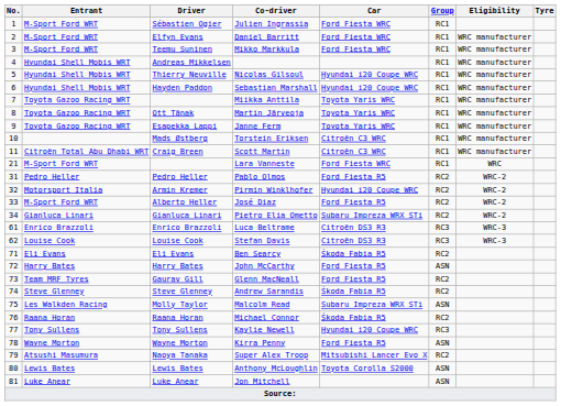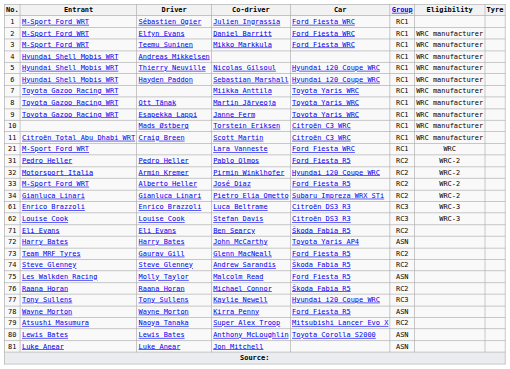 <table class="wikitable" style="font-size: 85%;">
 <tr>
 <th>No.</th>
 <th>Entrant</th>
 <th>Driver</th>
 <th>Co-driver</th>
 <th>Car</th>
 <th><a href='#'>Group</a></th>
 <th>Eligibility</th>
 <th>Tyre</th>
 </tr>
 <tr>
 <td align="center">1</td>
 <td> <a href='#'>M-Sport Ford WRT</a></td>
 <td> <a href='#'>Sébastien Ogier</a></td>
 <td> <a href='#'>Julien Ingrassia</a></td>
 <td><a href='#'>Ford Fiesta WRC</a></td>
 <td align="center">RC1</td>
 <td align="center"></td>
 <td align="center"></td>
 </tr>
 <tr>
 <td align="center">2</td>
 <td> <a href='#'>M-Sport Ford WRT</a></td>
 <td> <a href='#'>Elfyn Evans</a></td>
 <td> <a href='#'>Daniel Barritt</a></td>
 <td><a href='#'>Ford Fiesta WRC</a></td>
 <td align="center">RC1</td>
 <td align="center">WRC manufacturer</td>
 <td align="center"></td>
 </tr>
 <tr>
 <td align="center">3</td>
 <td> <a href='#'>M-Sport Ford WRT</a></td>
 <td> <a href='#'>Teemu Suninen</a></td>
 <td> <a href='#'>Mikko Markkula</a></td>
 <td><a href='#'>Ford Fiesta WRC</a></td>
 <td align="center">RC1</td>
 <td align="center">WRC manufacturer</td>
 <td align="center"></td>
 </tr>
 <tr>
 <td align="center">4</td>
 <td> <a href='#'>Hyundai Shell Mobis WRT</a></td>
 <td> <a href='#'>Andreas Mikkelsen</a></td>
 <td></td>
 <td></td>
 <td align="center">RC1</td>
 <td align="center">WRC manufacturer</td>
 <td align="center"></td>
 </tr>
 <tr>
 <td align="center">5</td>
 <td> <a href='#'>Hyundai Shell Mobis WRT</a></td>
 <td> <a href='#'>Thierry Neuville</a></td>
 <td> <a href='#'>Nicolas Gilsoul</a></td>
 <td><a href='#'>Hyundai i20 Coupe WRC</a></td>
 <td align="center">RC1</td>
 <td align="center">WRC manufacturer</td>
 <td align="center"></td>
 </tr>
 <tr>
 <td align="center">6</td>
 <td> <a href='#'>Hyundai Shell Mobis WRT</a></td>
 <td> <a href='#'>Hayden Paddon</a></td>
 <td> <a href='#'>Sebastian Marshall</a></td>
 <td><a href='#'>Hyundai i20 Coupe WRC</a></td>
 <td align="center">RC1</td>
 <td align="center">WRC manufacturer</td>
 <td align="center"></td>
 </tr>
 <tr>
 <td align="center">7</td>
 <td> <a href='#'>Toyota Gazoo Racing WRT</a></td>
 <td></td>
 <td> <a href='#'>Miikka Anttila</a></td>
 <td><a href='#'>Toyota Yaris WRC</a></td>
 <td align="center">RC1</td>
 <td align="center">WRC manufacturer</td>
 <td align="center"></td>
 </tr>
 <tr>
 <td align="center">8</td>
 <td> <a href='#'>Toyota Gazoo Racing WRT</a></td>
 <td> <a href='#'>Ott Tänak</a></td>
 <td> <a href='#'>Martin Järveoja</a></td>
 <td><a href='#'>Toyota Yaris WRC</a></td>
 <td align="center">RC1</td>
 <td align="center">WRC manufacturer</td>
 <td align="center"></td>
 </tr>
 <tr>
 <td align="center">9</td>
 <td> <a href='#'>Toyota Gazoo Racing WRT</a></td>
 <td> <a href='#'>Esapekka Lappi</a></td>
 <td> <a href='#'>Janne Ferm</a></td>
 <td><a href='#'>Toyota Yaris WRC</a></td>
 <td align="center">RC1</td>
 <td align="center">WRC manufacturer</td>
 <td align="center"></td>
 </tr>
 <tr>
 <td align="center">10</td>
 <td></td>
 <td> <a href='#'>Mads Østberg</a></td>
 <td> <a href='#'>Torstein Eriksen</a></td>
 <td><a href='#'>Citroën C3 WRC</a></td>
 <td align="center">RC1</td>
 <td align="center">WRC manufacturer</td>
 <td align="center"></td>
 </tr>
 <tr>
 <td align="center">11</td>
 <td> <a href='#'>Citroën Total Abu Dhabi WRT</a></td>
 <td> <a href='#'>Craig Breen</a></td>
 <td> <a href='#'>Scott Martin</a></td>
 <td><a href='#'>Citroën C3 WRC</a></td>
 <td align="center">RC1</td>
 <td align="center">WRC manufacturer</td>
 <td align="center"></td>
 </tr>
 <tr>
 <td align="center">21</td>
 <td> <a href='#'>M-Sport Ford WRT</a></td>
 <td></td>
 <td> <a href='#'>Lara Vanneste</a></td>
 <td><a href='#'>Ford Fiesta WRC</a></td>
 <td align="center">RC1</td>
 <td align="center">WRC</td>
 <td align="center"></td>
 </tr>
 <tr>
 <td align="center">31</td>
 <td> <a href='#'>Pedro Heller</a></td>
 <td> <a href='#'>Pedro Heller</a></td>
 <td> <a href='#'>Pablo Olmos</a></td>
 <td><a href='#'>Ford Fiesta R5</a></td>
 <td align="center">RC2</td>
 <td align="center">WRC-2</td>
 <td align="center"></td>
 </tr>
 <tr>
 <td align="center">32</td>
 <td> <a href='#'>Motorsport Italia</a></td>
 <td> <a href='#'>Armin Kremer</a></td>
 <td> <a href='#'>Pirmin Winklhofer</a></td>
 <td><a href='#'>Hyundai i20 Coupe WRC</a></td>
 <td align="center">RC2</td>
 <td align="center">WRC-2</td>
 <td align="center"></td>
 </tr>
 <tr>
 <td align="center">33</td>
 <td> <a href='#'>M-Sport Ford WRT</a></td>
 <td> <a href='#'>Alberto Heller</a></td>
 <td> <a href='#'>José Diaz</a></td>
 <td><a href='#'>Ford Fiesta R5</a></td>
 <td align="center">RC2</td>
 <td align="center">WRC-2</td>
 <td align="center"></td>
 </tr>
 <tr>
 <td align="center">34</td>
 <td> <a href='#'>Gianluca Linari</a></td>
 <td> <a href='#'>Gianluca Linari</a></td>
 <td> <a href='#'>Pietro Elia Ometto</a></td>
 <td><a href='#'>Subaru Impreza WRX STi</a></td>
 <td align="center">RC2</td>
 <td align="center">WRC-2</td>
 <td align="center"></td>
 </tr>
 <tr>
 <td align="center">61</td>
 <td> <a href='#'>Enrico Brazzoli</a></td>
 <td> <a href='#'>Enrico Brazzoli</a></td>
 <td> <a href='#'>Luca Beltrame</a></td>
 <td><a href='#'>Citroën DS3 R3</a></td>
 <td align="center">RC3</td>
 <td align="center">WRC-3</td>
 <td align="center"></td>
 </tr>
 <tr>
 <td align="center">62</td>
 <td> <a href='#'>Louise Cook</a></td>
 <td> <a href='#'>Louise Cook</a></td>
 <td> <a href='#'>Stefan Davis</a></td>
 <td><a href='#'>Citroën DS3 R3</a></td>
 <td align="center">RC3</td>
 <td align="center">WRC-3</td>
 <td align="center"></td>
 </tr>
 <tr>
 <td align="center">71</td>
 <td> <a href='#'>Eli Evans</a></td>
 <td> <a href='#'>Eli Evans</a></td>
 <td> <a href='#'>Ben Searcy</a></td>
 <td><a href='#'>Škoda Fabia R5</a></td>
 <td align="center">RC2</td>
 <td></td>
 <td align="center"></td>
 </tr>
 <tr>
 <td align="center">72</td>
 <td> <a href='#'>Harry Bates</a></td>
 <td> <a href='#'>Harry Bates</a></td>
 <td> <a href='#'>John McCarthy</a></td>
-<td><a href='#'>Ford Fiesta R5</a></td>
+<td><a href='#'>Toyota Yaris AP4</a></td>
 <td align="center">ASN</td>
 <td></td>
 <td align="center"></td>
 </tr>
 <tr>
 <td align="center">73</td>
 <td> <a href='#'>Team MRF Tyres</a></td>
 <td> <a href='#'>Gaurav Gill</a></td>
 <td> <a href='#'>Glenn MacNeall</a></td>
 <td><a href='#'>Ford Fiesta R5</a></td>
 <td align="center">RC2</td>
 <td></td>
 <td align="center"></td>
 </tr>
 <tr>
 <td align="center">74</td>
 <td> <a href='#'>Steve Glenney</a></td>
 <td> <a href='#'>Steve Glenney</a></td>
 <td> <a href='#'>Andrew Sarandis</a></td>
 <td><a href='#'>Škoda Fabia R5</a></td>
 <td align="center">RC2</td>
 <td></td>
 <td align="center"></td>
 </tr>
 <tr>
 <td align="center">75</td>
 <td> <a href='#'>Les Walkden Racing</a></td>
 <td> <a href='#'>Molly Taylor</a></td>
 <td> <a href='#'>Malcolm Read</a></td>
-<td><a href='#'>Subaru Impreza WRX STi</a></td>
+<td><a href='#'>Ford Fiesta R5</a></td>
 <td align="center">ASN</td>
 <td></td>
 <td align="center"></td>
 </tr>
 <tr>
 <td align="center">76</td>
 <td> <a href='#'>Raana Horan</a></td>
 <td> <a href='#'>Raana Horan</a></td>
 <td> <a href='#'>Michael Connor</a></td>
 <td><a href='#'>Škoda Fabia R5</a></td>
 <td align="center">RC2</td>
 <td></td>
 <td align="center"></td>
 </tr>
 <tr>
 <td align="center">77</td>
 <td> <a href='#'>Tony Sullens</a></td>
 <td> <a href='#'>Tony Sullens</a></td>
 <td> <a href='#'>Kaylie Newell</a></td>
 <td><a href='#'>Hyundai i20 Coupe WRC</a></td>
 <td align="center">RC3</td>
 <td></td>
 <td align="center"></td>
 </tr>
 <tr>
 <td align="center">78</td>
 <td> <a href='#'>Wayne Morton</a></td>
 <td> <a href='#'>Wayne Morton</a></td>
 <td> <a href='#'>Kirra Penny</a></td>
 <td><a href='#'>Ford Fiesta R5</a></td>
 <td align="center">ASN</td>
 <td></td>
 <td align="center"></td>
 </tr>
 <tr>
 <td align="center">79</td>
 <td> <a href='#'>Atsushi Masumura</a></td>
 <td> <a href='#'>Naoya Tanaka</a></td>
 <td> <a href='#'>Super Alex Troop</a></td>
 <td><a href='#'>Mitsubishi Lancer Evo X</a></td>
 <td align="center">RC2</td>
 <td></td>
 <td align="center"></td>
 </tr>
 <tr>
 <td align="center">80</td>
 <td> <a href='#'>Lewis Bates</a></td>
 <td> <a href='#'>Lewis Bates</a></td>
 <td> <a href='#'>Anthony McLoughlin</a></td>
 <td><a href='#'>Toyota Corolla S2000</a></td>
 <td align="center">ASN</td>
 <td></td>
 <td align="center"></td>
 </tr>
 <tr>
 <td align="center">81</td>
 <td> <a href='#'>Luke Anear</a></td>
 <td> <a href='#'>Luke Anear</a></td>
 <td> <a href='#'>Jon Mitchell</a></td>
 <td></td>
 <td align="center">ASN</td>
 <td></td>
 <td align="center"></td>
 </tr>
 <tr>
 <td colspan="8" style="background-color:#EAECF0; text-align:center"><strong>Source:</strong></td>
 </tr>
 </table>
